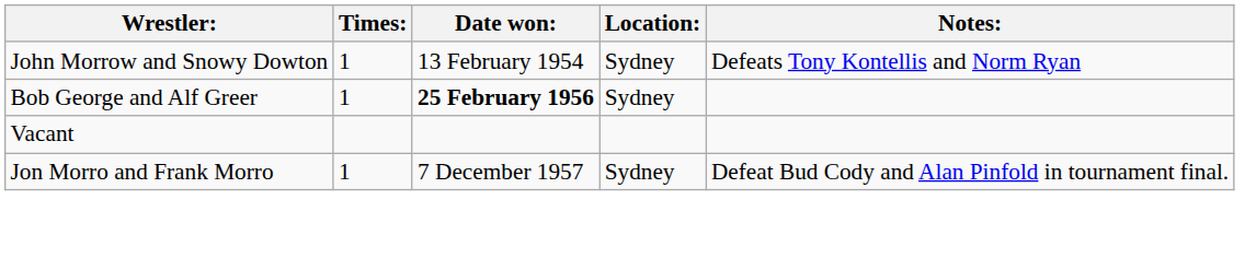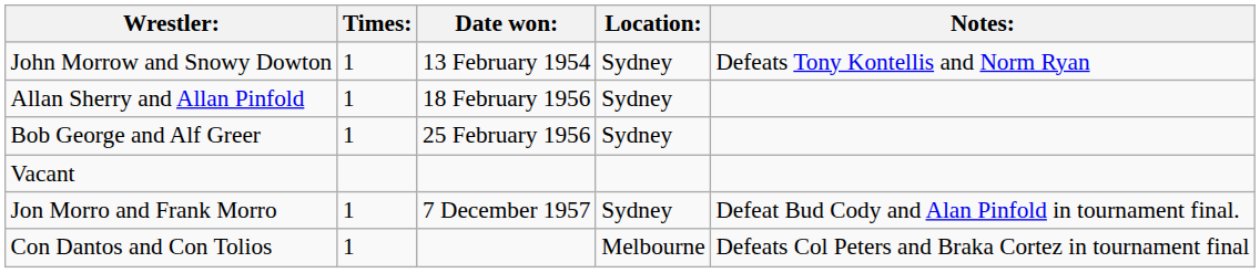 <table class="wikitable">
 <tr>
 <th>Wrestler:</th>
 <th>Times:</th>
 <th>Date won:</th>
 <th>Location:</th>
 <th>Notes:</th>
 </tr>
 <tr>
 <td>John Morrow and Snowy Dowton</td>
 <td>1</td>
 <td>13 February 1954</td>
 <td>Sydney</td>
 <td>Defeats <a href='#'>Tony Kontellis</a> and <a href='#'>Norm Ryan</a></td>
 </tr>
 <tr>
+<td>Allan Sherry and <a href='#'>Allan Pinfold</a></td>
+<td>1</td>
+<td>18 February 1956</td>
+<td>Sydney</td>
+<td></td>
+</tr>
+<tr>
 <td>Bob George and Alf Greer</td>
 <td>1</td>
-<td><strong>25 February 1956</strong></td>
+<td>25 February 1956</td>
 <td>Sydney</td>
 <td></td>
 </tr>
 <tr>
 <td>Vacant</td>
 <td></td>
 <td></td>
 <td></td>
 <td></td>
 </tr>
 <tr>
 <td>Jon Morro and Frank Morro</td>
 <td>1</td>
 <td>7 December 1957</td>
 <td>Sydney</td>
 <td>Defeat Bud Cody and <a href='#'>Alan Pinfold</a> in tournament final.</td>
 </tr>
+<tr>
+<td>Con Dantos and Con Tolios</td>
+<td>1</td>
+<td></td>
+<td>Melbourne</td>
+<td>Defeats Col Peters and Braka Cortez in tournament final</td>
+</tr>
 </table>
